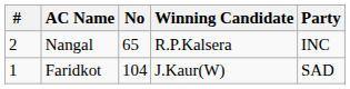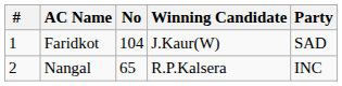 <table class="wikitable">
 <tr>
 <th rowspan="1"> #    </th>
 <th colspan="1" rowspan="1">AC Name</th>
 <th colspan="1" rowspan="1">No</th>
 <th colspan="1" rowspan="1">Winning Candidate</th>
 <th colspan="1" rowspan="1">Party</th>
 </tr>
 <tr>
+<td>1</td>
+<td>Faridkot</td>
+<td>104</td>
+<td>J.Kaur(W)</td>
+<td>SAD</td>
+</tr>
+<tr>
 <td>2</td>
 <td>Nangal</td>
 <td>65</td>
 <td>R.P.Kalsera</td>
 <td>INC</td>
 </tr>
-<tr>
-<td>1</td>
-<td>Faridkot</td>
-<td>104</td>
-<td>J.Kaur(W)</td>
-<td>SAD</td>
-</tr>
 </table>
